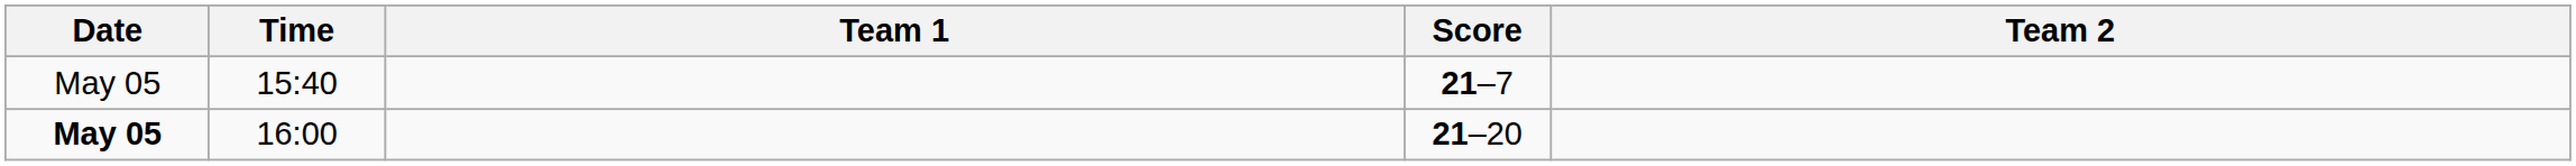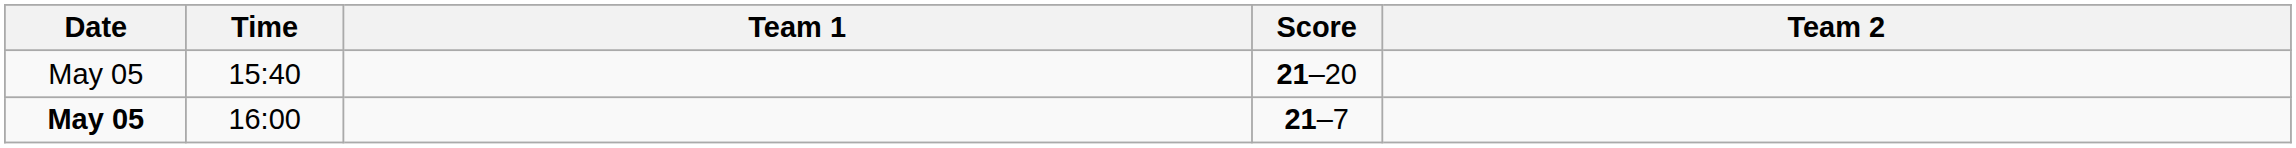 <table class="wikitable" width="100%">
 <tr>
 <th style="width:7%">Date</th>
 <th style="width:6%">Time</th>
 <th style="width:35%">Team 1</th>
 <th style="width:5%">Score</th>
 <th style="width:35%">Team 2</th>
 </tr>
 <tr>
 <td style="text-align:center">May 05</td>
 <td style="text-align:center">15:40</td>
 <td style="text-align:right"><strong></strong></td>
-<td style="text-align:center"><strong>21</strong>–7</td>
+<td style="text-align:center"><strong>21</strong>–20</td>
 <td style="text-align:left"></td>
 </tr>
 <tr>
 <td style="text-align:center"><strong>May 05</strong></td>
 <td style="text-align:center">16:00</td>
 <td style="text-align:right"><strong></strong></td>
-<td style="text-align:center"><strong>21</strong>–20</td>
+<td style="text-align:center"><strong>21</strong>–7</td>
 <td style="text-align:left"></td>
 </tr>
 </table>
